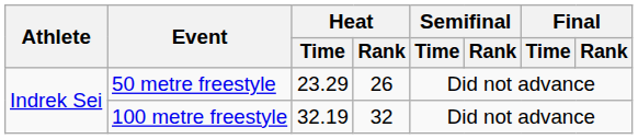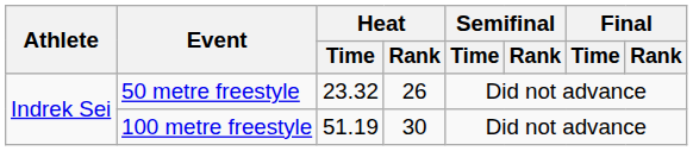 <table class=wikitable style="font-size:90%">
 <tr>
 <th rowspan="2">Athlete</th>
 <th rowspan="2">Event</th>
 <th colspan="2">Heat</th>
 <th colspan="2">Semifinal</th>
 <th colspan="2">Final</th>
 </tr>
 <tr style="font-size:95%">
 <th>Time</th>
 <th>Rank</th>
 <th>Time</th>
 <th>Rank</th>
 <th>Time</th>
 <th>Rank</th>
 </tr>
 <tr align=center>
 <td align=left rowspan=2><a href='#'>Indrek Sei</a></td>
 <td align=left><a href='#'>50 metre freestyle</a></td>
-<td>23.29</td>
+<td>23.32</td>
 <td>26</td>
 <td colspan=4>Did not advance</td>
 </tr>
 <tr align=center>
 <td align=left><a href='#'>100 metre freestyle</a></td>
-<td>32.19</td>
-<td>32</td>
+<td>51.19</td>
+<td>30</td>
 <td colspan=4>Did not advance</td>
 </tr>
 </table>
